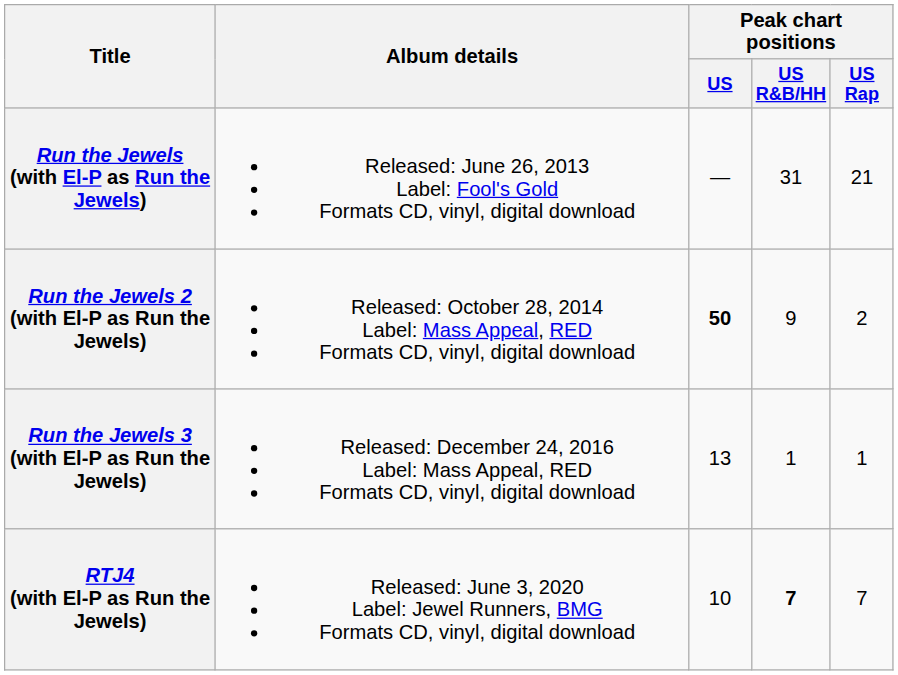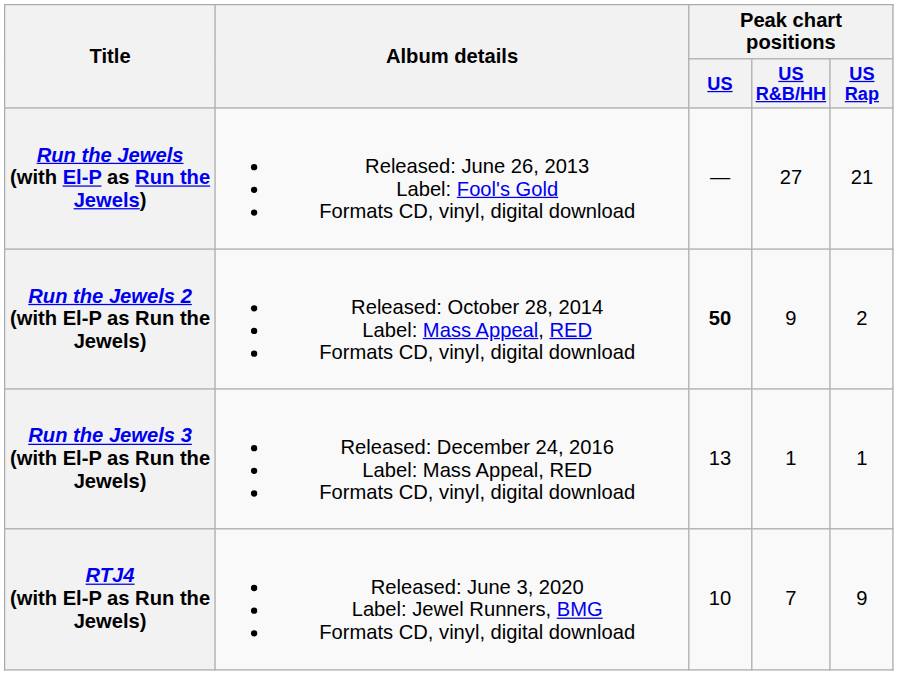 <table class="wikitable plainrowheaders" style="text-align:center">
 <tr>
 <th scope="col" rowspan="2" style="width:10em;">Title</th>
 <th scope="col" rowspan="2" style="width:23em;">Album details</th>
 <th scope="col" colspan="5">Peak chart positions</th>
 </tr>
 <tr>
 <th scope="col" style="width:3em;font-size:90%;"><a href='#'>US</a><br></th>
 <th scope="col" style="width:3em;font-size:90%;"><a href='#'>US<br>R&B/HH</a><br></th>
 <th scope="col" style="width:3em;font-size:90%;"><a href='#'>US<br>Rap</a><br></th>
 </tr>
 <tr>
 <th scope="row"><em><a href='#'>Run the Jewels</a></em><br><span>(with <a href='#'>El-P</a> as <a href='#'>Run the Jewels</a>)</span></th>
 <td><br><ul><li>Released: June 26, 2013</li><li>Label: <a href='#'>Fool's Gold</a></li><li>Formats CD, vinyl, digital download</li></ul></td>
 <td>—</td>
-<td>31</td>
+<td>27</td>
 <td>21</td>
 </tr>
 <tr>
 <th scope="row"><em><a href='#'>Run the Jewels 2</a></em><br><span>(with El-P as Run the Jewels)</span></th>
 <td><br><ul><li>Released: October 28, 2014</li><li>Label: <a href='#'>Mass Appeal</a>, <a href='#'>RED</a></li><li>Formats CD, vinyl, digital download</li></ul></td>
 <td><strong>50</strong></td>
 <td>9</td>
 <td>2</td>
 </tr>
 <tr>
 <th scope="row"><em><a href='#'>Run the Jewels 3</a></em><br><span>(with El-P as Run the Jewels)</span></th>
 <td><br><ul><li>Released: December 24, 2016</li><li>Label: Mass Appeal, RED</li><li>Formats CD, vinyl, digital download</li></ul></td>
 <td>13</td>
 <td>1</td>
 <td>1</td>
 </tr>
 <tr>
 <th scope="row"><em><a href='#'>RTJ4</a></em> <br><span>(with El-P as Run the Jewels)</span></th>
 <td><br><ul><li>Released: June 3, 2020</li><li>Label: Jewel Runners, <a href='#'>BMG</a></li><li>Formats CD, vinyl, digital download</li></ul></td>
 <td>10</td>
-<td><strong>7</strong></td>
 <td>7</td>
+<td>9</td>
 </tr>
 </table>
